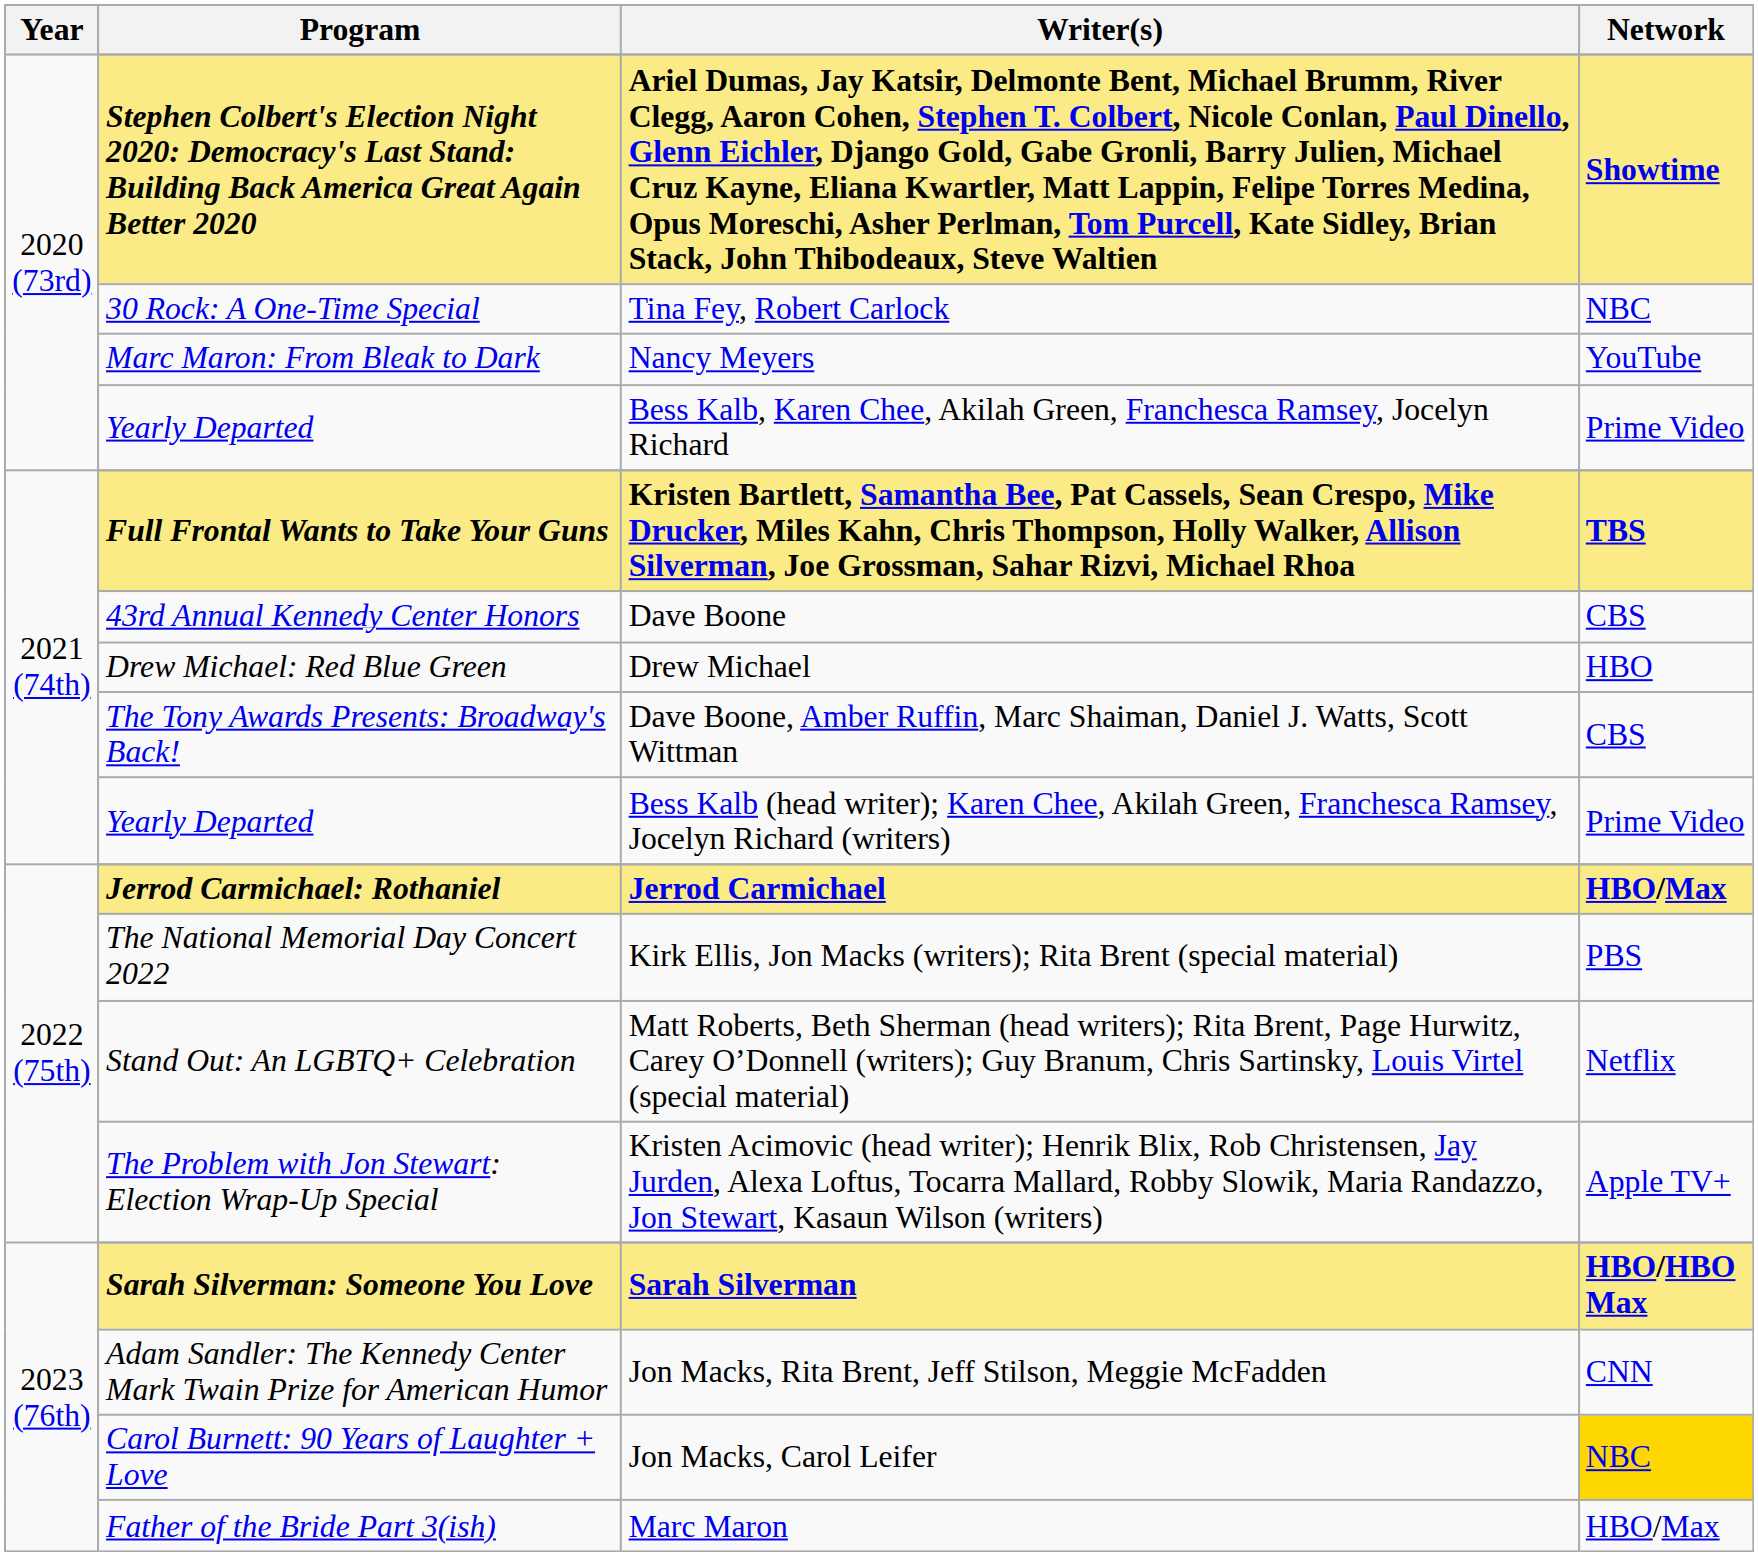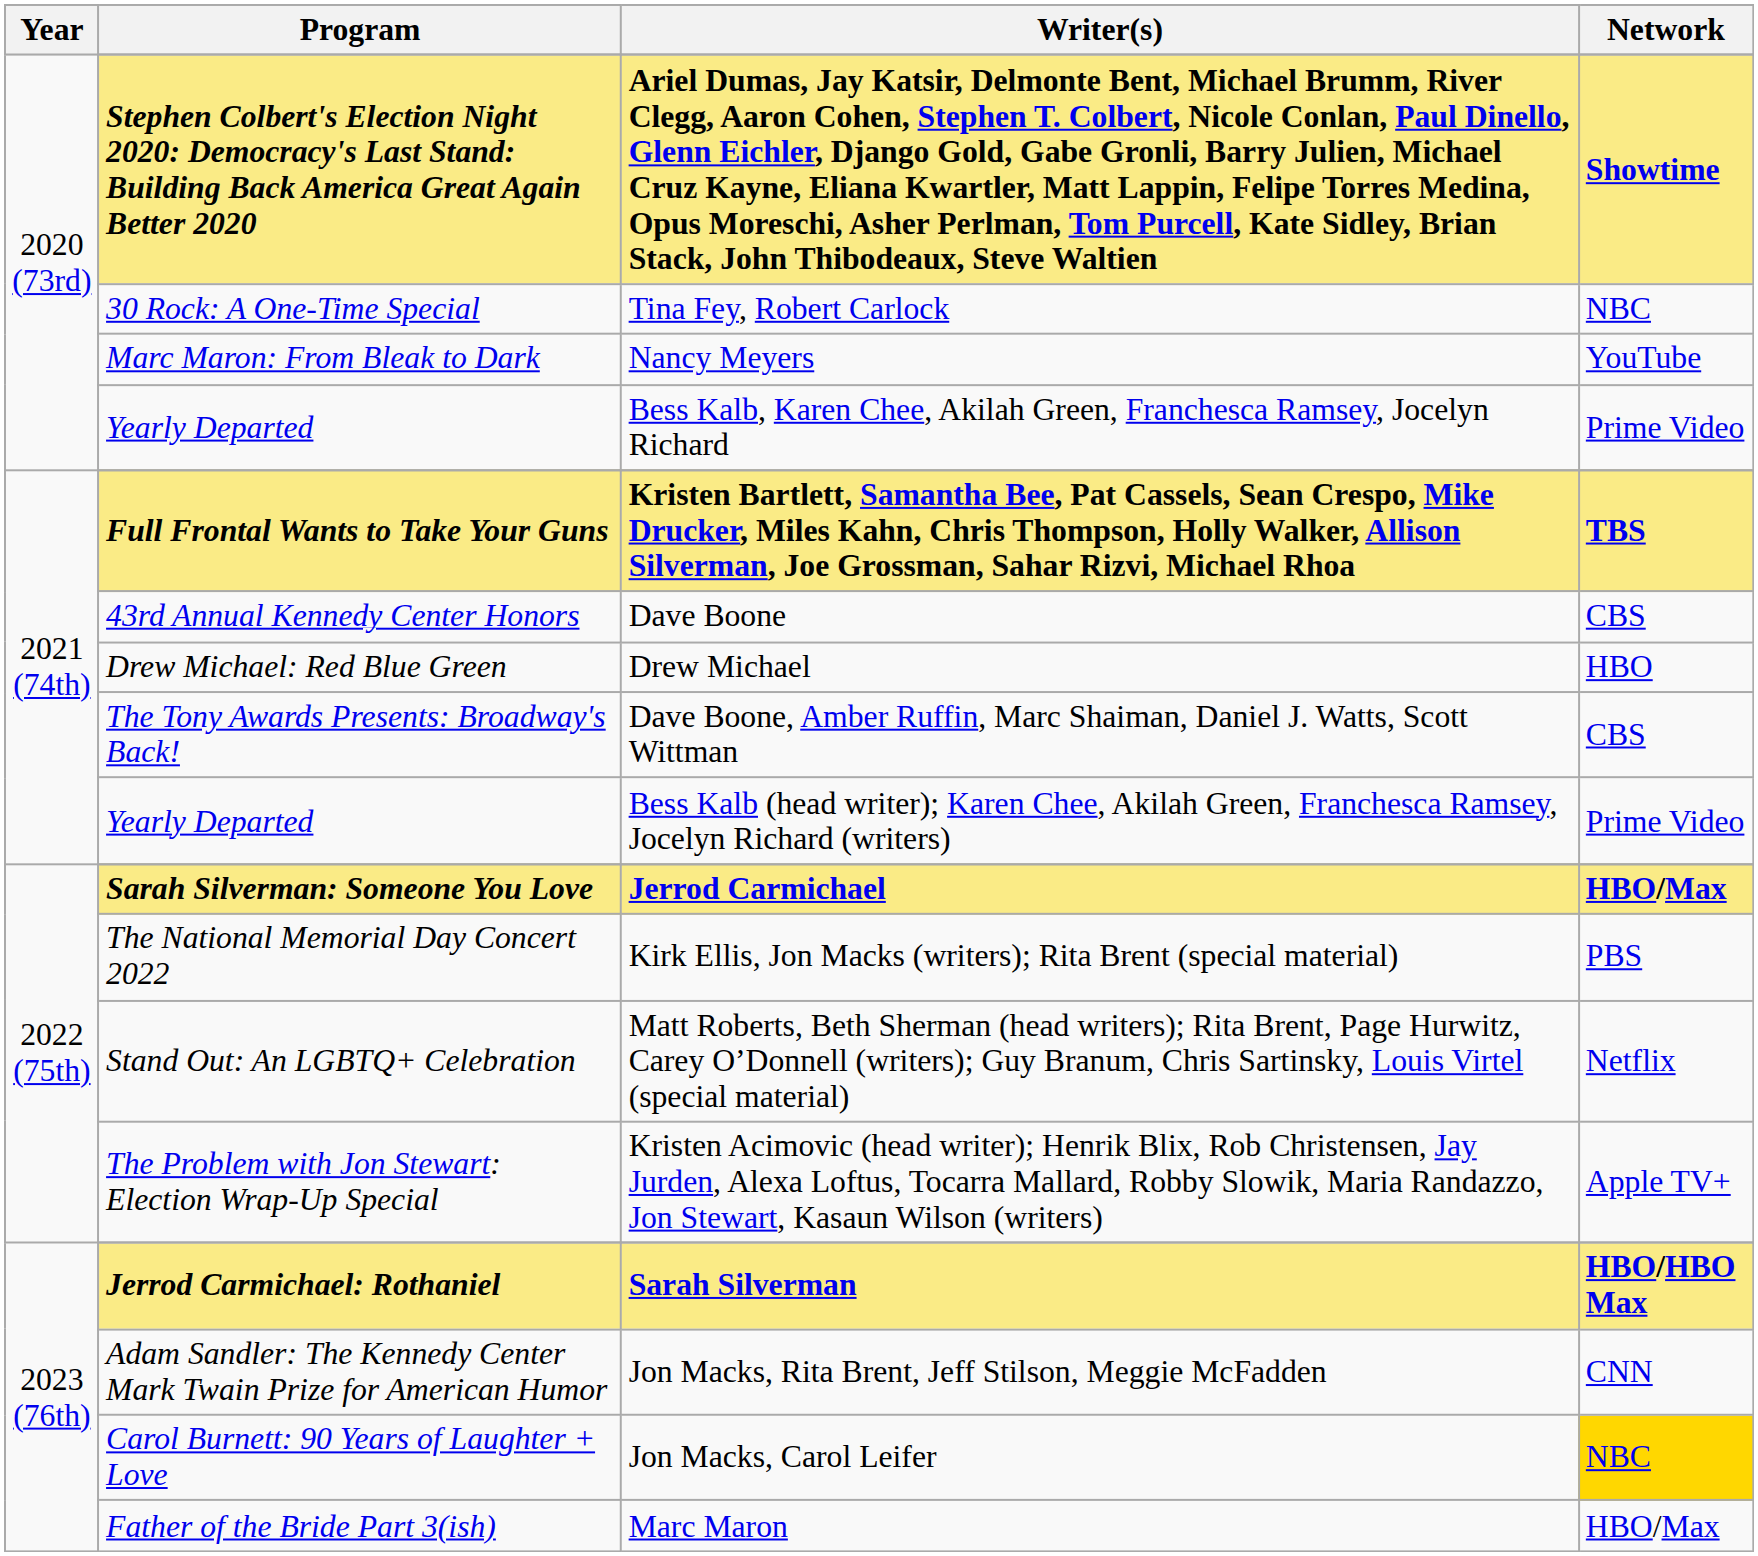 <table class="wikitable" style="width:100%">
 <tr bgcolor="#bebebe">
 <th width="5%">Year</th>
 <th width="30%">Program</th>
 <th width="55%">Writer(s)</th>
 <th width="10%">Network</th>
 </tr>
 <tr>
 <td rowspan=5 style="text-align:center">2020<br><a href='#'>(73rd)</a><br></td>
 </tr>
 <tr style="background:#FAEB86">
 <td><strong><em>Stephen Colbert's Election Night 2020: Democracy's Last Stand: Building Back America Great Again Better 2020</em></strong></td>
 <td><strong>Ariel Dumas, Jay Katsir, Delmonte Bent, Michael Brumm, River Clegg, Aaron Cohen, <a href='#'>Stephen T. Colbert</a>, Nicole Conlan, <a href='#'>Paul Dinello</a>, <a href='#'>Glenn Eichler</a>, Django Gold, Gabe Gronli, Barry Julien, Michael Cruz Kayne, Eliana Kwartler, Matt Lappin, Felipe Torres Medina, Opus Moreschi, Asher Perlman, <a href='#'>Tom Purcell</a>, Kate Sidley, Brian Stack, John Thibodeaux, Steve Waltien</strong></td>
 <td><strong><a href='#'>Showtime</a></strong></td>
 </tr>
 <tr>
 <td><em><a href='#'>30 Rock: A One-Time Special</a></em></td>
 <td><a href='#'>Tina Fey</a>, <a href='#'>Robert Carlock</a></td>
 <td><a href='#'>NBC</a></td>
 </tr>
 <tr>
 <td><em><a href='#'>Marc Maron: From Bleak to Dark</a></em></td>
 <td><a href='#'>Nancy Meyers</a></td>
 <td><a href='#'>YouTube</a></td>
 </tr>
 <tr>
 <td><em><a href='#'>Yearly Departed</a></em></td>
 <td><a href='#'>Bess Kalb</a>, <a href='#'>Karen Chee</a>, Akilah Green, <a href='#'>Franchesca Ramsey</a>, Jocelyn Richard</td>
 <td><a href='#'>Prime Video</a></td>
 </tr>
 <tr>
 <td rowspan=6 style="text-align:center">2021<br><a href='#'>(74th)</a><br></td>
 </tr>
 <tr>
 <td style="background:#FAEB86"><strong><em>Full Frontal Wants to Take Your Guns</em></strong></td>
 <td style="background:#FAEB86"><strong>Kristen Bartlett, <a href='#'>Samantha Bee</a>, Pat Cassels, Sean Crespo, <a href='#'>Mike Drucker</a>, Miles Kahn, Chris Thompson, Holly Walker, <a href='#'>Allison Silverman</a>, Joe Grossman, Sahar Rizvi, Michael Rhoa</strong></td>
 <td style="background:#FAEB86"><strong><a href='#'>TBS</a></strong></td>
 </tr>
 <tr>
 <td><em><a href='#'>43rd Annual Kennedy Center Honors</a></em></td>
 <td>Dave Boone</td>
 <td><a href='#'>CBS</a></td>
 </tr>
 <tr>
 <td><em>Drew Michael: Red Blue Green</em></td>
 <td>Drew Michael</td>
 <td><a href='#'>HBO</a></td>
 </tr>
 <tr>
 <td><em><a href='#'>The Tony Awards Presents: Broadway's Back!</a></em></td>
 <td>Dave Boone, <a href='#'>Amber Ruffin</a>, Marc Shaiman, Daniel J. Watts, Scott Wittman</td>
 <td><a href='#'>CBS</a></td>
 </tr>
 <tr>
 <td><em><a href='#'>Yearly Departed</a></em></td>
 <td><a href='#'>Bess Kalb</a> (head writer); <a href='#'>Karen Chee</a>, Akilah Green, <a href='#'>Franchesca Ramsey</a>, Jocelyn Richard (writers)</td>
 <td><a href='#'>Prime Video</a></td>
 </tr>
 <tr>
 <td rowspan=5 style="text-align:center">2022<br><a href='#'>(75th)</a></td>
 </tr>
 <tr>
-<td style="background:#FAEB86"><strong><em>Jerrod Carmichael: Rothaniel</em></strong></td>
+<td style="background:#FAEB86"><strong><em>Sarah Silverman: Someone You Love</em></strong></td>
 <td style="background:#FAEB86"><strong><a href='#'>Jerrod Carmichael</a></strong></td>
 <td style="background:#FAEB86"><strong><a href='#'>HBO</a>/<a href='#'>Max</a></strong></td>
 </tr>
 <tr>
 <td><em>The National Memorial Day Concert 2022</em></td>
 <td>Kirk Ellis, Jon Macks (writers); Rita Brent (special material)</td>
 <td><a href='#'>PBS</a></td>
 </tr>
 <tr>
 <td><em>Stand Out: An LGBTQ+ Celebration</em></td>
 <td>Matt Roberts, Beth Sherman (head writers); Rita Brent, Page Hurwitz, Carey O’Donnell (writers); Guy Branum, Chris Sartinsky, <a href='#'>Louis Virtel</a> (special material)</td>
 <td><a href='#'>Netflix</a></td>
 </tr>
 <tr>
 <td><em><a href='#'>The Problem with Jon Stewart</a>: Election Wrap-Up Special</em></td>
 <td>Kristen Acimovic (head writer); Henrik Blix, Rob Christensen, <a href='#'>Jay Jurden</a>, Alexa Loftus, Tocarra Mallard, Robby Slowik, Maria Randazzo, <a href='#'>Jon Stewart</a>, Kasaun Wilson (writers)</td>
 <td><a href='#'>Apple TV+</a></td>
 </tr>
 <tr>
 <td rowspan=5 style="text-align:center">2023<br><a href='#'>(76th)</a></td>
 </tr>
 <tr>
-<td style="background:#FAEB86"><strong><em>Sarah Silverman: Someone You Love</em></strong></td>
+<td style="background:#FAEB86"><strong><em>Jerrod Carmichael: Rothaniel</em></strong></td>
 <td style="background:#FAEB86"><strong><a href='#'>Sarah Silverman</a></strong></td>
 <td style="background:#FAEB86"><strong><a href='#'>HBO</a>/<a href='#'>HBO Max</a></strong></td>
 </tr>
 <tr>
 <td><em>Adam Sandler: The Kennedy Center Mark Twain Prize for American Humor</em></td>
 <td>Jon Macks, Rita Brent, Jeff Stilson, Meggie McFadden</td>
 <td><a href='#'>CNN</a></td>
 </tr>
 <tr>
 <td><em><a href='#'>Carol Burnett: 90 Years of Laughter + Love</a></em></td>
 <td>Jon Macks, Carol Leifer</td>
 <td style="background: gold;"><a href='#'>NBC</a></td>
 </tr>
 <tr>
 <td><em><a href='#'>Father of the Bride Part 3(ish)</a></em></td>
 <td><a href='#'>Marc Maron</a></td>
 <td><a href='#'>HBO</a>/<a href='#'>Max</a></td>
 </tr>
 </table>
